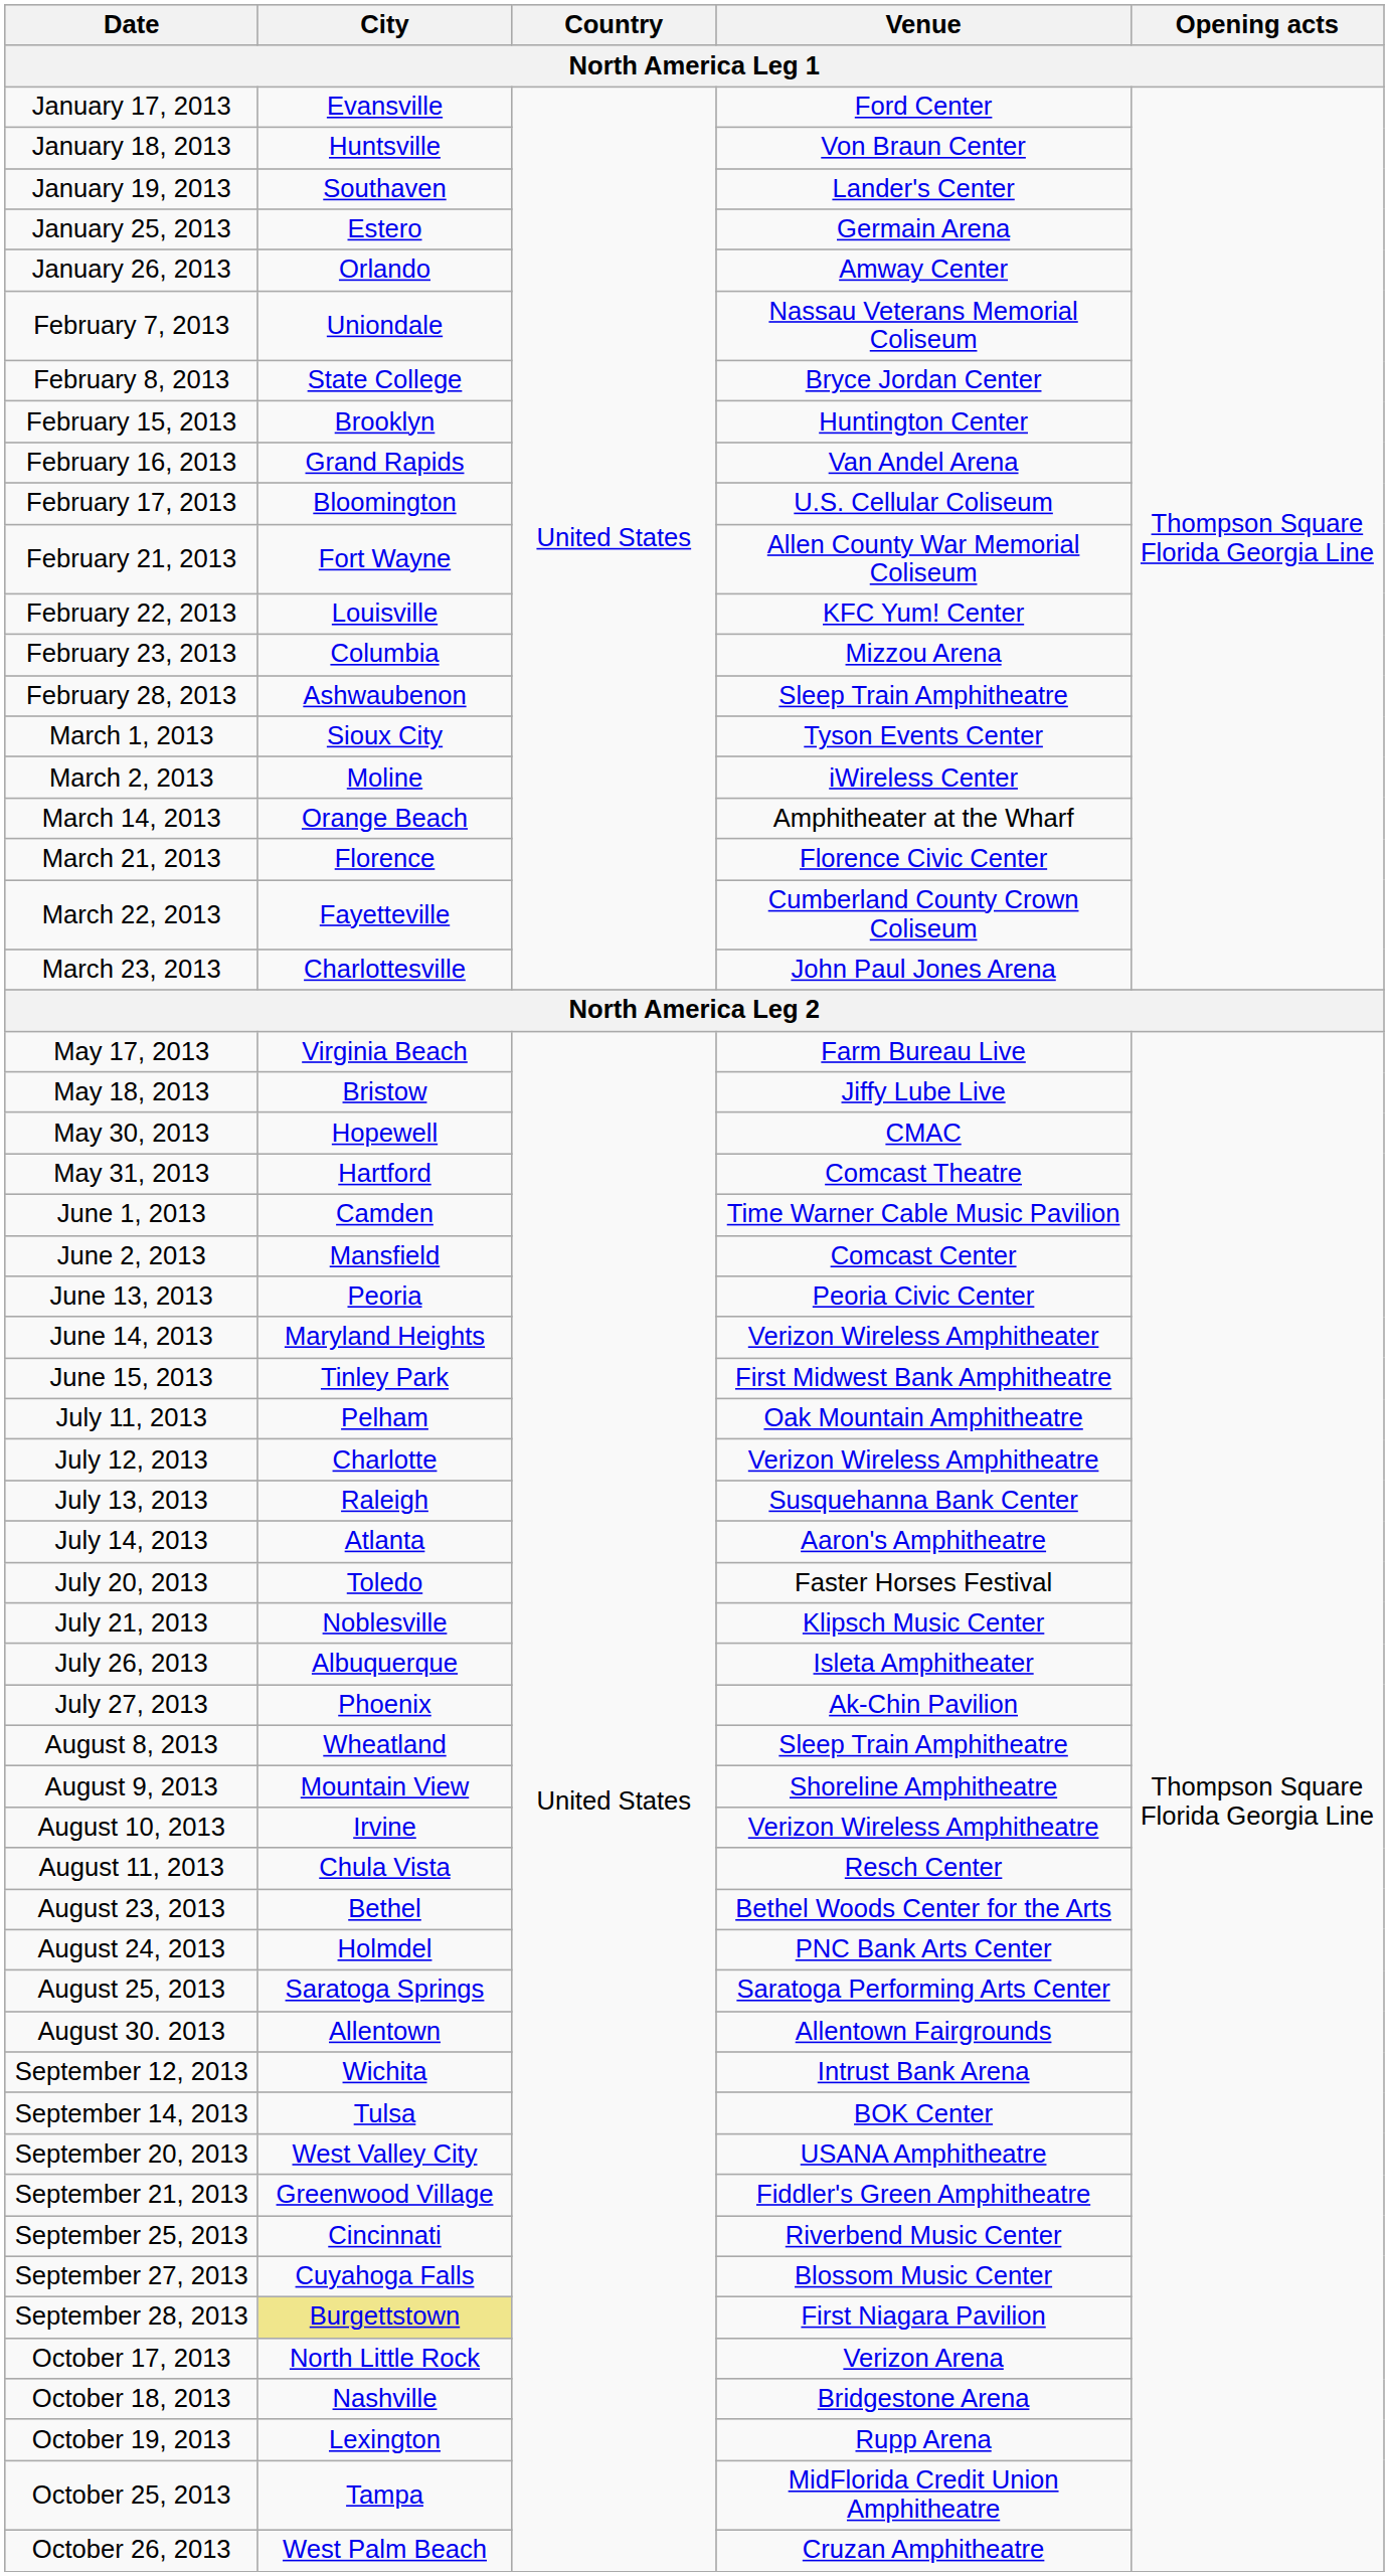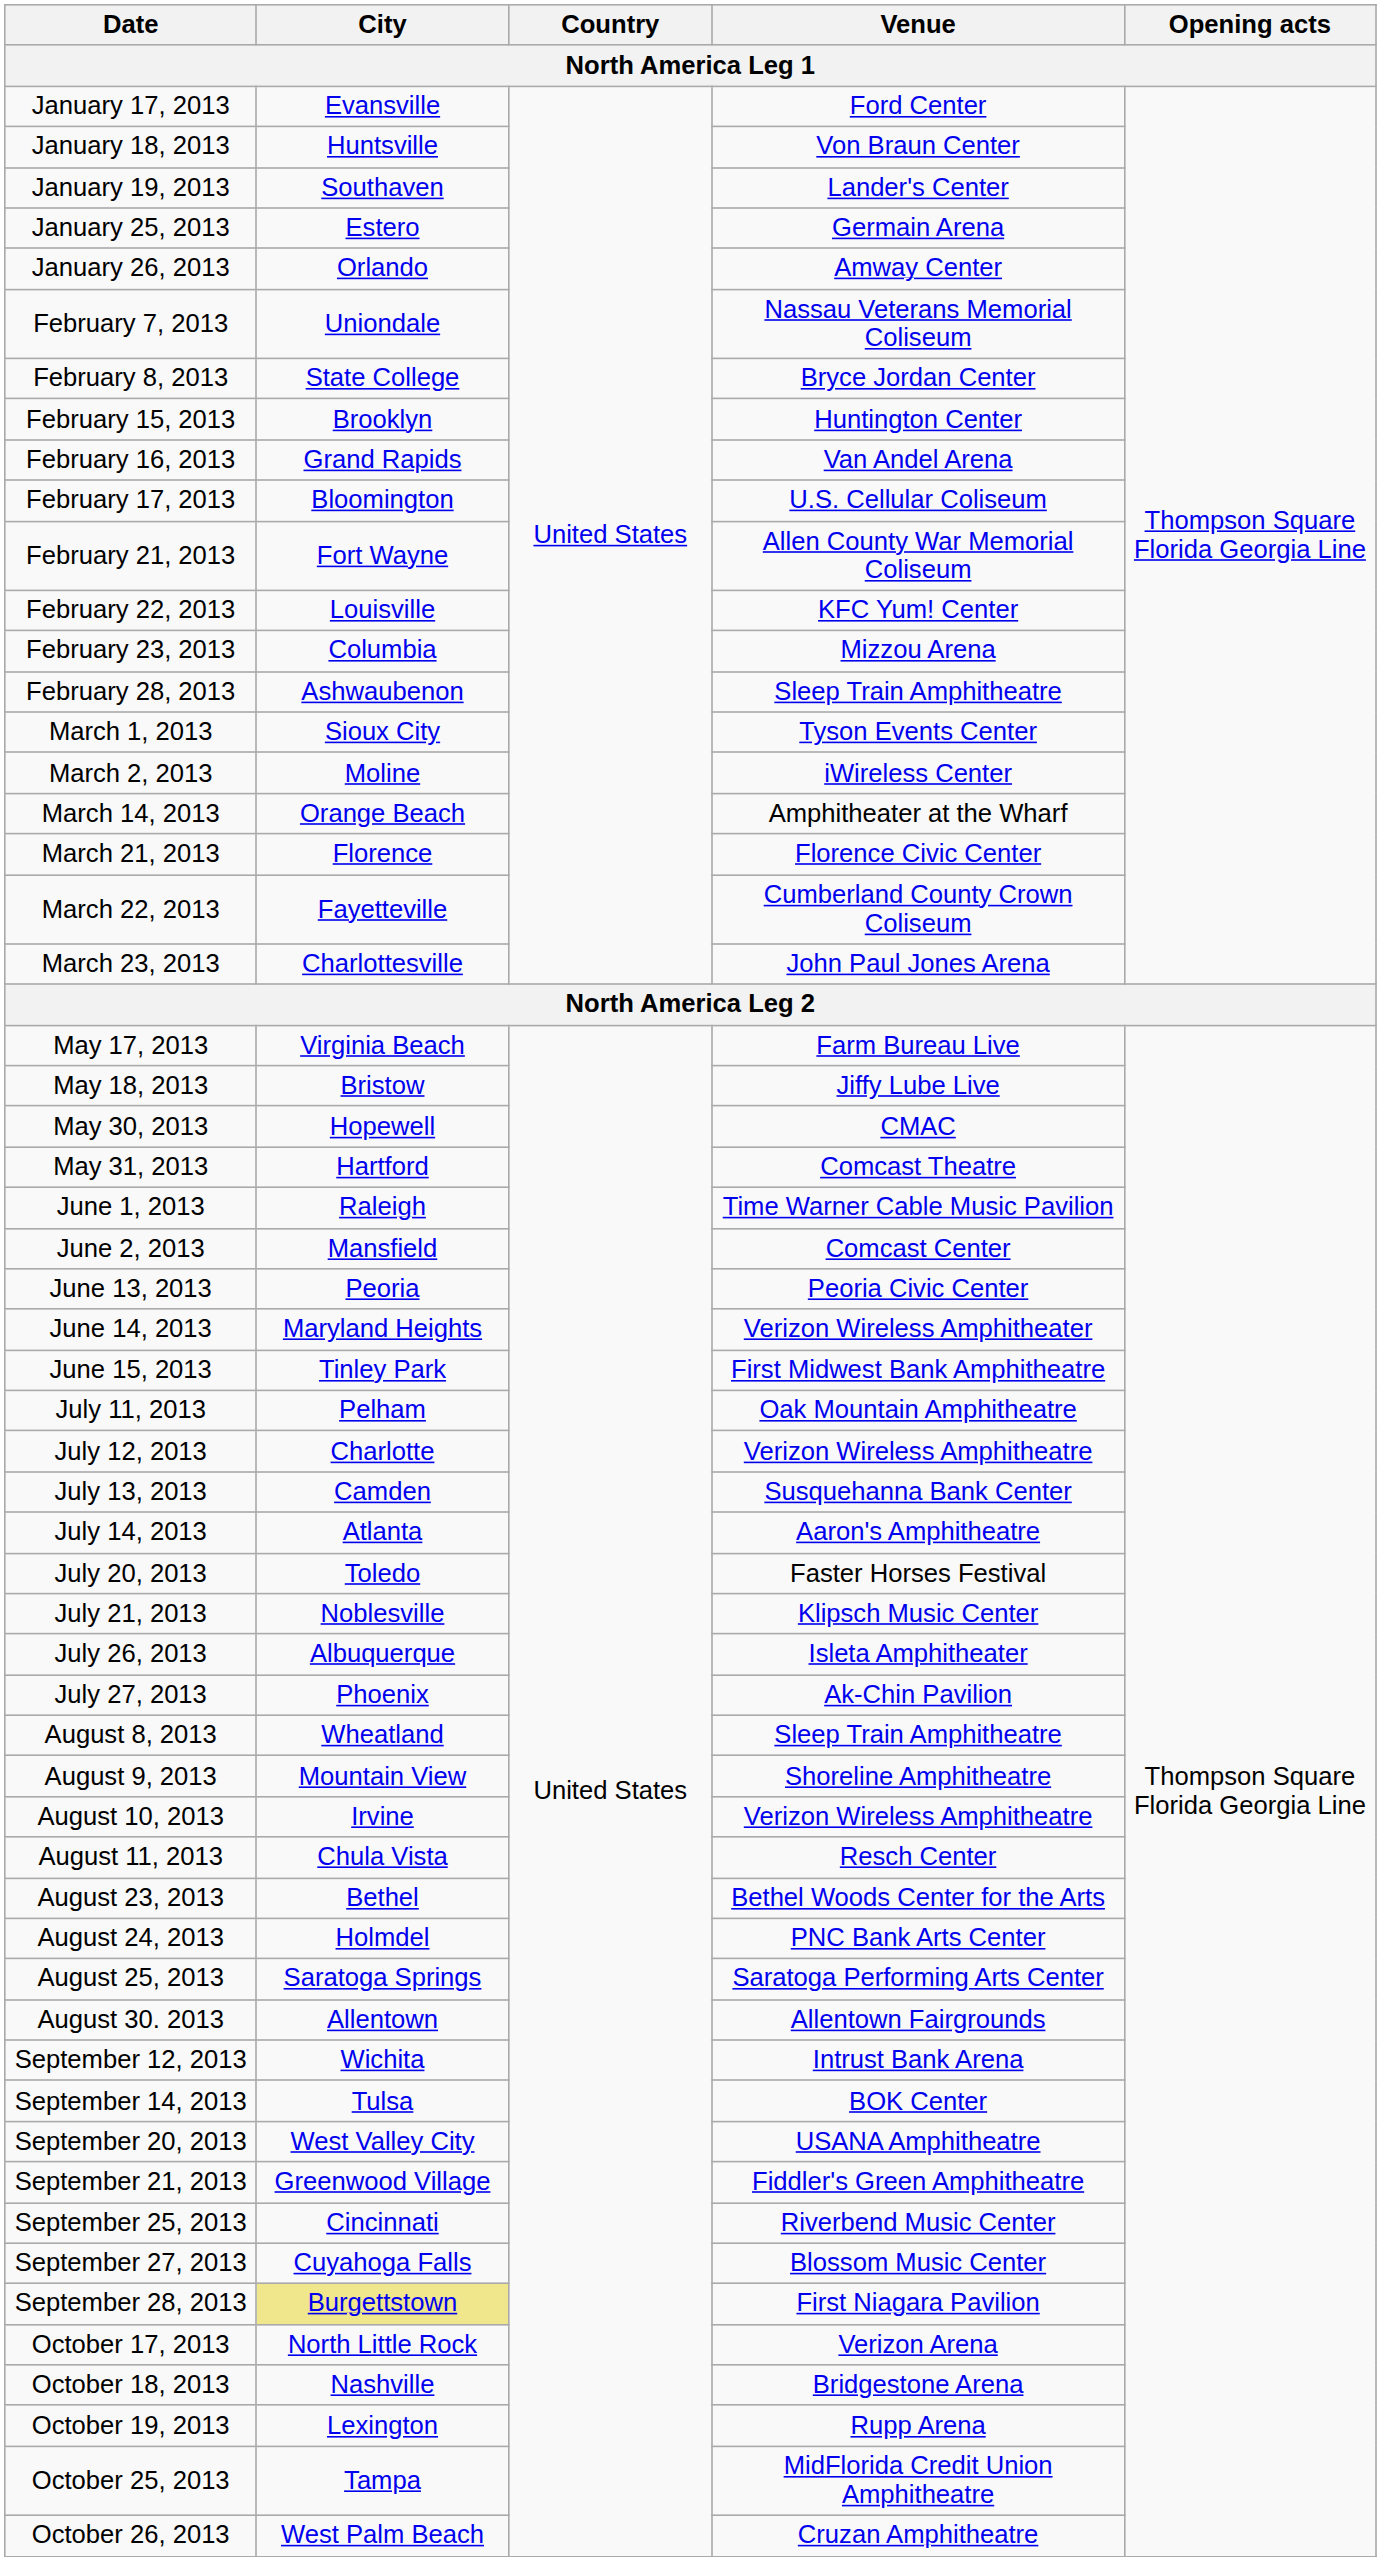 <table class="wikitable" style="text-align:center;">
 <tr>
 <th style="width:150px;">Date</th>
 <th style="width:150px;">City</th>
 <th style="width:120px;">Country</th>
 <th style="width:250px;">Venue</th>
 <th style="width:150px;">Opening acts</th>
 </tr>
 <tr>
 <th colspan="5">North America Leg 1 </th>
 </tr>
 <tr>
 <td>January 17, 2013</td>
 <td><a href='#'>Evansville</a></td>
 <td rowspan="20"><a href='#'>United States</a></td>
 <td><a href='#'>Ford Center</a></td>
 <td rowspan="20"><a href='#'>Thompson Square</a><br><a href='#'>Florida Georgia Line</a></td>
 </tr>
 <tr>
 <td>January 18, 2013</td>
 <td><a href='#'>Huntsville</a></td>
 <td><a href='#'>Von Braun Center</a></td>
 </tr>
 <tr>
 <td>January 19, 2013</td>
 <td><a href='#'>Southaven</a></td>
 <td><a href='#'>Lander's Center</a></td>
 </tr>
 <tr>
 <td>January 25, 2013</td>
 <td><a href='#'>Estero</a></td>
 <td><a href='#'>Germain Arena</a></td>
 </tr>
 <tr>
 <td>January 26, 2013</td>
 <td><a href='#'>Orlando</a></td>
 <td><a href='#'>Amway Center</a></td>
 </tr>
 <tr>
 <td>February 7, 2013</td>
 <td><a href='#'>Uniondale</a></td>
 <td><a href='#'>Nassau Veterans Memorial Coliseum</a></td>
 </tr>
 <tr>
 <td>February 8, 2013</td>
 <td><a href='#'>State College</a></td>
 <td><a href='#'>Bryce Jordan Center</a></td>
 </tr>
 <tr>
 <td>February 15, 2013</td>
 <td><a href='#'>Brooklyn</a></td>
 <td><a href='#'>Huntington Center</a></td>
 </tr>
 <tr>
 <td>February 16, 2013</td>
 <td><a href='#'>Grand Rapids</a></td>
 <td><a href='#'>Van Andel Arena</a></td>
 </tr>
 <tr>
 <td>February 17, 2013</td>
 <td><a href='#'>Bloomington</a></td>
 <td><a href='#'>U.S. Cellular Coliseum</a></td>
 </tr>
 <tr>
 <td>February 21, 2013</td>
 <td><a href='#'>Fort Wayne</a></td>
 <td><a href='#'>Allen County War Memorial Coliseum</a></td>
 </tr>
 <tr>
 <td>February 22, 2013</td>
 <td><a href='#'>Louisville</a></td>
 <td><a href='#'>KFC Yum! Center</a></td>
 </tr>
 <tr>
 <td>February 23, 2013</td>
 <td><a href='#'>Columbia</a></td>
 <td><a href='#'>Mizzou Arena</a></td>
 </tr>
 <tr>
 <td>February 28, 2013</td>
 <td><a href='#'>Ashwaubenon</a></td>
 <td><a href='#'>Sleep Train Amphitheatre</a></td>
 </tr>
 <tr>
 <td>March 1, 2013</td>
 <td><a href='#'>Sioux City</a></td>
 <td><a href='#'>Tyson Events Center</a></td>
 </tr>
 <tr>
 <td>March 2, 2013</td>
 <td><a href='#'>Moline</a></td>
 <td><a href='#'>iWireless Center</a></td>
 </tr>
 <tr>
 <td>March 14, 2013</td>
 <td><a href='#'>Orange Beach</a></td>
 <td>Amphitheater at the Wharf</td>
 </tr>
 <tr>
 <td>March 21, 2013</td>
 <td><a href='#'>Florence</a></td>
 <td><a href='#'>Florence Civic Center</a></td>
 </tr>
 <tr>
 <td>March 22, 2013</td>
 <td><a href='#'>Fayetteville</a></td>
 <td><a href='#'>Cumberland County Crown Coliseum</a></td>
 </tr>
 <tr>
 <td>March 23, 2013</td>
 <td><a href='#'>Charlottesville</a></td>
 <td><a href='#'>John Paul Jones Arena</a></td>
 </tr>
 <tr>
 <th colspan="5">North America Leg 2 </th>
 </tr>
 <tr>
 <td>May 17, 2013</td>
 <td><a href='#'>Virginia Beach</a></td>
 <td rowspan="37">United States</td>
 <td><a href='#'>Farm Bureau Live</a></td>
 <td rowspan="37">Thompson Square<br>Florida Georgia Line</td>
 </tr>
 <tr>
 <td>May 18, 2013</td>
 <td><a href='#'>Bristow</a></td>
 <td><a href='#'>Jiffy Lube Live</a></td>
 </tr>
 <tr>
 <td>May 30, 2013</td>
 <td><a href='#'>Hopewell</a></td>
 <td><a href='#'>CMAC</a></td>
 </tr>
 <tr>
 <td>May 31, 2013</td>
 <td><a href='#'>Hartford</a></td>
 <td><a href='#'>Comcast Theatre</a></td>
 </tr>
 <tr>
 <td>June 1, 2013</td>
-<td><a href='#'>Camden</a></td>
+<td><a href='#'>Raleigh</a></td>
 <td><a href='#'>Time Warner Cable Music Pavilion</a></td>
 </tr>
 <tr>
 <td>June 2, 2013</td>
 <td><a href='#'>Mansfield</a></td>
 <td><a href='#'>Comcast Center</a></td>
 </tr>
 <tr>
 <td>June 13, 2013</td>
 <td><a href='#'>Peoria</a></td>
 <td><a href='#'>Peoria Civic Center</a></td>
 </tr>
 <tr>
 <td>June 14, 2013</td>
 <td><a href='#'>Maryland Heights</a></td>
 <td><a href='#'>Verizon Wireless Amphitheater</a></td>
 </tr>
 <tr>
 <td>June 15, 2013</td>
 <td><a href='#'>Tinley Park</a></td>
 <td><a href='#'>First Midwest Bank Amphitheatre</a></td>
 </tr>
 <tr>
 <td>July 11, 2013</td>
 <td><a href='#'>Pelham</a></td>
 <td><a href='#'>Oak Mountain Amphitheatre</a></td>
 </tr>
 <tr>
 <td>July 12, 2013</td>
 <td><a href='#'>Charlotte</a></td>
 <td><a href='#'>Verizon Wireless Amphitheatre</a></td>
 </tr>
 <tr>
 <td>July 13, 2013</td>
-<td><a href='#'>Raleigh</a></td>
+<td><a href='#'>Camden</a></td>
 <td><a href='#'>Susquehanna Bank Center</a></td>
 </tr>
 <tr>
 <td>July 14, 2013</td>
 <td><a href='#'>Atlanta</a></td>
 <td><a href='#'>Aaron's Amphitheatre</a></td>
 </tr>
 <tr>
 <td>July 20, 2013</td>
 <td><a href='#'>Toledo</a></td>
 <td>Faster Horses Festival</td>
 </tr>
 <tr>
 <td>July 21, 2013</td>
 <td><a href='#'>Noblesville</a></td>
 <td><a href='#'>Klipsch Music Center</a></td>
 </tr>
 <tr>
 <td>July 26, 2013</td>
 <td><a href='#'>Albuquerque</a></td>
 <td><a href='#'>Isleta Amphitheater</a></td>
 </tr>
 <tr>
 <td>July 27, 2013</td>
 <td><a href='#'>Phoenix</a></td>
 <td><a href='#'>Ak-Chin Pavilion</a></td>
 </tr>
 <tr>
 <td>August 8, 2013</td>
 <td><a href='#'>Wheatland</a></td>
 <td><a href='#'>Sleep Train Amphitheatre</a></td>
 </tr>
 <tr>
 <td>August 9, 2013</td>
 <td><a href='#'>Mountain View</a></td>
 <td><a href='#'>Shoreline Amphitheatre</a></td>
 </tr>
 <tr>
 <td>August 10, 2013</td>
 <td><a href='#'>Irvine</a></td>
 <td><a href='#'>Verizon Wireless Amphitheatre</a></td>
 </tr>
 <tr>
 <td>August 11, 2013</td>
 <td><a href='#'>Chula Vista</a></td>
 <td><a href='#'>Resch Center</a></td>
 </tr>
 <tr>
 <td>August 23, 2013</td>
 <td><a href='#'>Bethel</a></td>
 <td><a href='#'>Bethel Woods Center for the Arts</a></td>
 </tr>
 <tr>
 <td>August 24, 2013</td>
 <td><a href='#'>Holmdel</a></td>
 <td><a href='#'>PNC Bank Arts Center</a></td>
 </tr>
 <tr>
 <td>August 25, 2013</td>
 <td><a href='#'>Saratoga Springs</a></td>
 <td><a href='#'>Saratoga Performing Arts Center</a></td>
 </tr>
 <tr>
 <td>August 30. 2013</td>
 <td><a href='#'>Allentown</a></td>
 <td><a href='#'>Allentown Fairgrounds</a></td>
 </tr>
 <tr>
 <td>September 12, 2013</td>
 <td><a href='#'>Wichita</a></td>
 <td><a href='#'>Intrust Bank Arena</a></td>
 </tr>
 <tr>
 <td>September 14, 2013</td>
 <td><a href='#'>Tulsa</a></td>
 <td><a href='#'>BOK Center</a></td>
 </tr>
 <tr>
 <td>September 20, 2013</td>
 <td><a href='#'>West Valley City</a></td>
 <td><a href='#'>USANA Amphitheatre</a></td>
 </tr>
 <tr>
 <td>September 21, 2013</td>
 <td><a href='#'>Greenwood Village</a></td>
 <td><a href='#'>Fiddler's Green Amphitheatre</a></td>
 </tr>
 <tr>
 <td>September 25, 2013</td>
 <td><a href='#'>Cincinnati</a></td>
 <td><a href='#'>Riverbend Music Center</a></td>
 </tr>
 <tr>
 <td>September 27, 2013</td>
 <td><a href='#'>Cuyahoga Falls</a></td>
 <td><a href='#'>Blossom Music Center</a></td>
 </tr>
 <tr>
 <td>September 28, 2013</td>
 <td style="background: khaki;"><a href='#'>Burgettstown</a></td>
 <td><a href='#'>First Niagara Pavilion</a></td>
 </tr>
 <tr>
 <td>October 17, 2013</td>
 <td><a href='#'>North Little Rock</a></td>
 <td><a href='#'>Verizon Arena</a></td>
 </tr>
 <tr>
 <td>October 18, 2013</td>
 <td><a href='#'>Nashville</a></td>
 <td><a href='#'>Bridgestone Arena</a></td>
 </tr>
 <tr>
 <td>October 19, 2013</td>
 <td><a href='#'>Lexington</a></td>
 <td><a href='#'>Rupp Arena</a></td>
 </tr>
 <tr>
 <td>October 25, 2013</td>
 <td><a href='#'>Tampa</a></td>
 <td><a href='#'>MidFlorida Credit Union Amphitheatre</a></td>
 </tr>
 <tr>
 <td>October 26, 2013</td>
 <td><a href='#'>West Palm Beach</a></td>
 <td><a href='#'>Cruzan Amphitheatre</a></td>
 </tr>
 </table>
